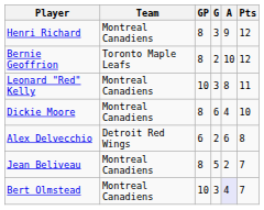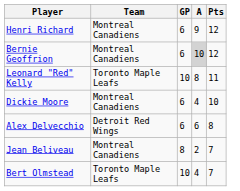 <table class="wikitable">
 <tr>
 <th bgcolor="#DDDDFF" width="125">Player</th>
 <th bgcolor="#DDDDFF" width="125">Team</th>
 <th bgcolor="#DDDDFF" width="5">GP</th>
-<th bgcolor="#DDDDFF" width="5">G</th>
 <th bgcolor="#DDDDFF" width="5">A</th>
 <th bgcolor="#DDDDFF" width="5">Pts</th>
 </tr>
 <tr>
 <td><a href='#'>Henri Richard</a></td>
 <td>Montreal Canadiens</td>
-<td>8</td>
-<td>3</td>
+<td>6</td>
 <td>9</td>
 <td>12</td>
 </tr>
 <tr>
 <td><a href='#'>Bernie Geoffrion</a></td>
-<td>Toronto Maple Leafs</td>
-<td>8</td>
-<td>2</td>
-<td>10</td>
+<td>Montreal Canadiens</td>
+<td>6</td>
+<td style="background: lightgrey;">10</td>
 <td>12</td>
 </tr>
 <tr>
 <td><a href='#'>Leonard "Red" Kelly</a></td>
-<td>Montreal Canadiens</td>
+<td>Toronto Maple Leafs</td>
 <td>10</td>
-<td>3</td>
 <td>8</td>
 <td>11</td>
 </tr>
 <tr>
 <td><a href='#'>Dickie Moore</a></td>
 <td>Montreal Canadiens</td>
-<td>8</td>
 <td>6</td>
 <td>4</td>
 <td>10</td>
 </tr>
 <tr>
 <td><a href='#'>Alex Delvecchio</a></td>
 <td>Detroit Red Wings</td>
 <td>6</td>
-<td>2</td>
 <td>6</td>
 <td>8</td>
 </tr>
 <tr>
 <td><a href='#'>Jean Beliveau</a></td>
 <td>Montreal Canadiens</td>
 <td>8</td>
-<td>5</td>
 <td>2</td>
 <td>7</td>
 </tr>
 <tr>
 <td><a href='#'>Bert Olmstead</a></td>
-<td>Montreal Canadiens</td>
+<td>Toronto Maple Leafs</td>
 <td>10</td>
-<td>3</td>
-<td style="background: lavender;">4</td>
+<td>4</td>
 <td>7</td>
 </tr>
 </table>
